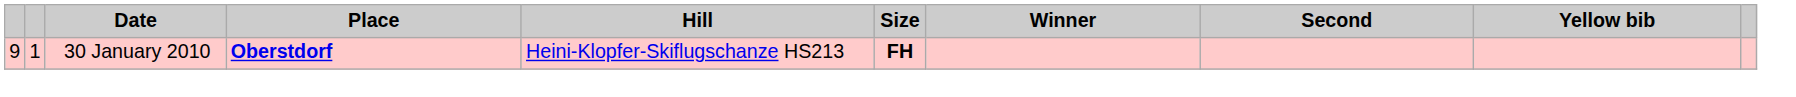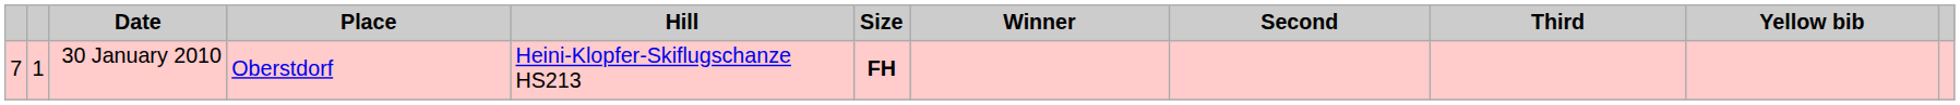 <table class="wikitable plainrowheaders" style="background:#fff; font-size:86%; line-height:16px; border:gray solid 1px; border-collapse:collapse;">
 <tr style="background:#ccc; text-align:center;">
 <th scope="col" style="background:#ccc; width=10 px;"></th>
 <th scope="col" style="background:#ccc; width=10 px;"></th>
 <th scope="col" style="background:#ccc; width:120px;">Date</th>
 <th scope="col" style="background:#ccc; width:200px;">Place</th>
 <th scope="col" style="background:#ccc; width:240px;">Hill</th>
 <th scope="col" style="background:#ccc; width:30px;">Size</th>
 <th scope="col" style="background:#ccc; width:185px;">Winner</th>
 <th scope="col" style="background:#ccc; width:185px;">Second</th>
+<th scope="col" style="background:#ccc; width:185px;">Third</th>
 <th scope="col" style="background:#ccc; width:180px;">Yellow bib</th>
 <th scope="col" style="background:#ccc; width:5px;"></th>
 </tr>
 <tr bgcolor=#FFCBCB>
-<td align=center>9</td>
+<td align=center>7</td>
 <td align=center>1</td>
 <td align=right>30 January 2010  </td>
-<td><strong> <a href='#'>Oberstdorf</a></strong></td>
+<td> <a href='#'>Oberstdorf</a></td>
 <td><a href='#'>Heini-Klopfer-Skiflugschanze</a> HS213</td>
 <td align=center><strong>FH</strong></td>
 <td></td>
 <td></td>
 <td></td>
 <td></td>
+<td></td>
 </tr>
 </table>
